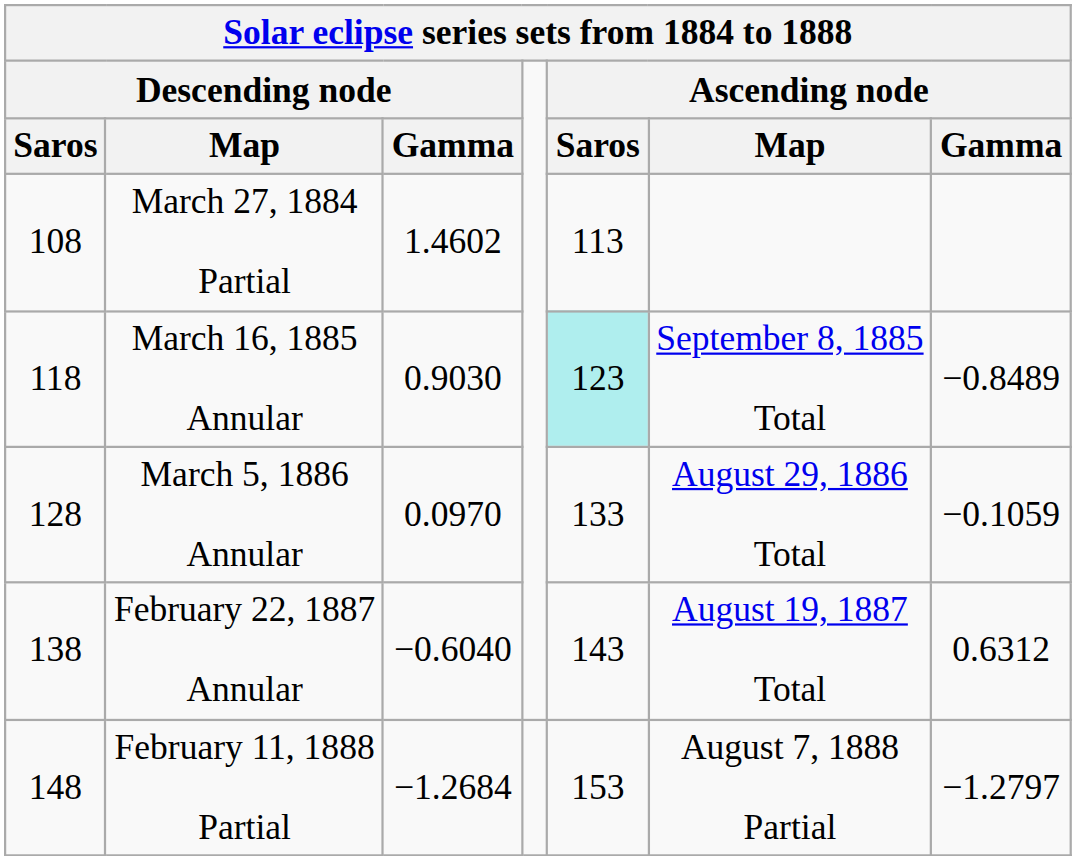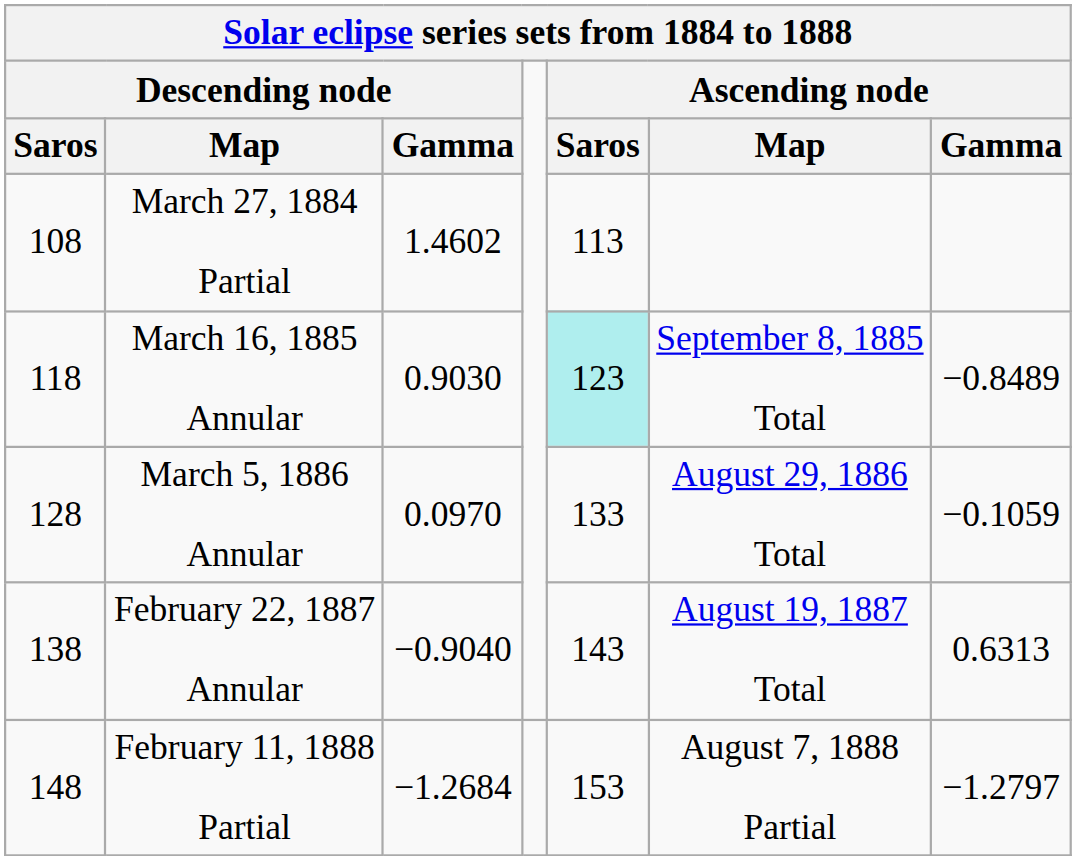 <table class="wikitable mw-collapsible mw-collapsed">
 <tr>
 <th class="nowrap" colspan="7"><a href='#'>Solar eclipse</a> series sets from 1884 to 1888</th>
 </tr>
 <tr>
 <th scope="col" colspan="3">Descending node</th>
 <td rowspan="6"> </td>
 <th scope="col" colspan="3">Ascending node</th>
 </tr>
 <tr style="text-align: center;">
 <th scope="col">Saros</th>
 <th scope="col">Map</th>
 <th scope="col">Gamma</th>
 <th scope="col">Saros</th>
 <th scope="col">Map</th>
 <th scope="col">Gamma</th>
 </tr>
 <tr style="text-align: center;">
 <td>108</td>
 <td>March 27, 1884<br><br>Partial</td>
 <td>1.4602</td>
 <td>113</td>
 <td></td>
 <td></td>
 </tr>
 <tr style="text-align: center;">
 <td>118</td>
 <td>March 16, 1885<br><br>Annular</td>
 <td>0.9030</td>
 <td style="background: paleturquoise;">123</td>
 <td><a href='#'>September 8, 1885</a><br><br>Total</td>
 <td>−0.8489</td>
 </tr>
 <tr style="text-align: center;">
 <td>128</td>
 <td>March 5, 1886<br><br>Annular</td>
 <td>0.0970</td>
 <td>133</td>
 <td><a href='#'>August 29, 1886</a><br><br>Total</td>
 <td>−0.1059</td>
 </tr>
 <tr style="text-align: center;">
 <td>138</td>
 <td>February 22, 1887<br><br>Annular</td>
-<td>−0.6040</td>
+<td>−0.9040</td>
 <td>143</td>
 <td><a href='#'>August 19, 1887</a><br><br>Total</td>
-<td>0.6312</td>
+<td>0.6313</td>
 </tr>
 <tr style="text-align: center;">
 <td>148</td>
 <td>February 11, 1888<br><br>Partial</td>
 <td>−1.2684</td>
 <td></td>
 <td>153</td>
 <td>August 7, 1888<br><br>Partial</td>
 <td>−1.2797</td>
 </tr>
 </table>
